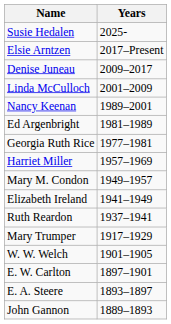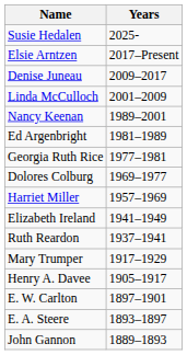 <table class="wikitable">
 <tr>
 <th>Name</th>
 <th>Years</th>
 </tr>
 <tr>
 <td><a href='#'>Susie Hedalen</a></td>
 <td>2025-</td>
 </tr>
 <tr>
 <td><a href='#'>Elsie Arntzen</a></td>
 <td>2017–Present</td>
 </tr>
 <tr>
 <td><a href='#'>Denise Juneau</a></td>
 <td>2009–2017</td>
 </tr>
 <tr>
 <td><a href='#'>Linda McCulloch</a></td>
 <td>2001–2009</td>
 </tr>
 <tr>
 <td><a href='#'>Nancy Keenan</a></td>
 <td>1989–2001</td>
 </tr>
 <tr>
 <td>Ed Argenbright</td>
 <td>1981–1989</td>
 </tr>
 <tr>
 <td>Georgia Ruth Rice</td>
 <td>1977–1981</td>
 </tr>
 <tr>
+<td>Dolores Colburg</td>
+<td>1969–1977</td>
+</tr>
+<tr>
 <td><a href='#'>Harriet Miller</a></td>
 <td>1957–1969</td>
-</tr>
-<tr>
-<td>Mary M. Condon</td>
-<td>1949–1957</td>
 </tr>
 <tr>
 <td>Elizabeth Ireland</td>
 <td>1941–1949</td>
 </tr>
 <tr>
 <td>Ruth Reardon</td>
 <td>1937–1941</td>
 </tr>
 <tr>
 <td>Mary Trumper</td>
 <td>1917–1929</td>
 </tr>
 <tr>
-<td>W. W. Welch</td>
-<td>1901–1905</td>
+<td>Henry A. Davee</td>
+<td>1905–1917</td>
 </tr>
 <tr>
 <td>E. W. Carlton</td>
 <td>1897–1901</td>
 </tr>
 <tr>
 <td>E. A. Steere</td>
 <td>1893–1897</td>
 </tr>
 <tr>
 <td>John Gannon</td>
 <td>1889–1893</td>
 </tr>
 </table>
